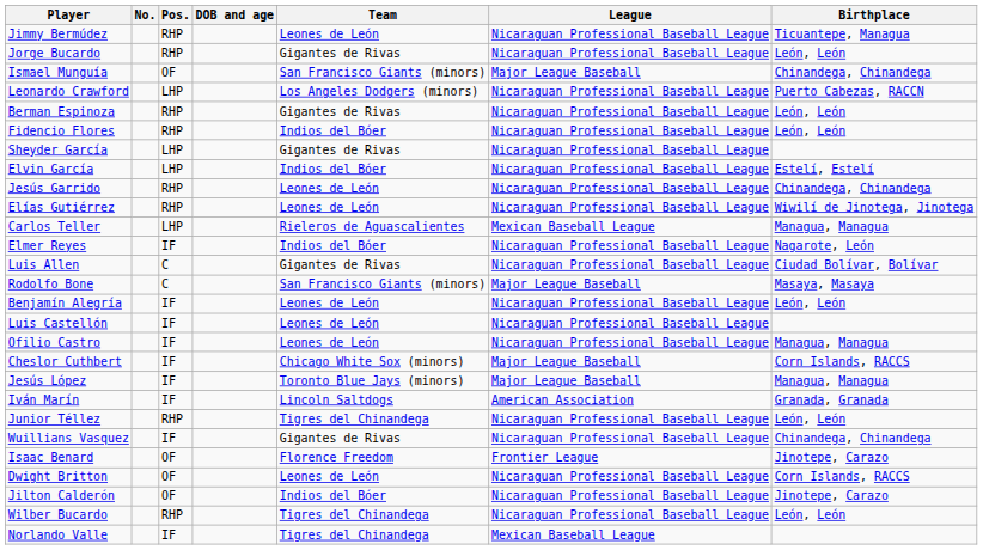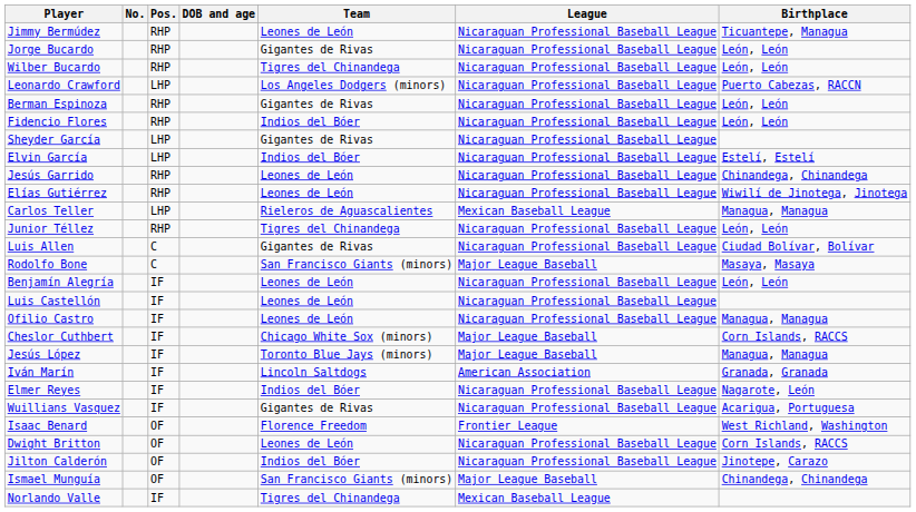 <table class="wikitable sortable" style="white-space:nowrap;">
 <tr>
 <th>Player</th>
 <th>No.</th>
 <th>Pos.</th>
 <th>DOB and age</th>
 <th>Team</th>
 <th>League</th>
 <th>Birthplace</th>
 </tr>
 <tr>
 <td><a href='#'>Jimmy Bermúdez</a></td>
 <td></td>
 <td>RHP</td>
 <td></td>
 <td> <a href='#'>Leones de León</a></td>
 <td><a href='#'>Nicaraguan Professional Baseball League</a></td>
 <td> <a href='#'>Ticuantepe</a>, <a href='#'>Managua</a></td>
 </tr>
 <tr>
 <td><a href='#'>Jorge Bucardo</a></td>
 <td></td>
 <td>RHP</td>
 <td></td>
 <td> Gigantes de Rivas</td>
 <td><a href='#'>Nicaraguan Professional Baseball League</a></td>
 <td> <a href='#'>León</a>, <a href='#'>León</a></td>
 </tr>
 <tr>
-<td><a href='#'>Ismael Munguía</a></td>
+<td><a href='#'>Wilber Bucardo</a></td>
 <td></td>
-<td>OF</td>
+<td>RHP</td>
 <td></td>
-<td> <a href='#'>San Francisco Giants</a> (minors)</td>
-<td><a href='#'>Major League Baseball</a></td>
-<td> <a href='#'>Chinandega</a>, <a href='#'>Chinandega</a></td>
+<td> <a href='#'>Tigres del Chinandega</a></td>
+<td><a href='#'>Nicaraguan Professional Baseball League</a></td>
+<td> <a href='#'>León</a>, <a href='#'>León</a></td>
 </tr>
 <tr>
 <td><a href='#'>Leonardo Crawford</a></td>
 <td></td>
 <td>LHP</td>
 <td></td>
 <td> <a href='#'>Los Angeles Dodgers</a> (minors)</td>
 <td><a href='#'>Nicaraguan Professional Baseball League</a></td>
 <td> <a href='#'>Puerto Cabezas</a>, <a href='#'>RACCN</a></td>
 </tr>
 <tr>
 <td><a href='#'>Berman Espinoza</a></td>
 <td></td>
 <td>RHP</td>
 <td></td>
 <td> Gigantes de Rivas</td>
 <td><a href='#'>Nicaraguan Professional Baseball League</a></td>
 <td> <a href='#'>León</a>, <a href='#'>León</a></td>
 </tr>
 <tr>
 <td><a href='#'>Fidencio Flores</a></td>
 <td></td>
 <td>RHP</td>
 <td></td>
 <td> <a href='#'>Indios del Bóer</a></td>
 <td><a href='#'>Nicaraguan Professional Baseball League</a></td>
 <td> <a href='#'>León</a>, <a href='#'>León</a></td>
 </tr>
 <tr>
 <td><a href='#'>Sheyder García</a></td>
 <td></td>
 <td>LHP</td>
 <td></td>
 <td> Gigantes de Rivas</td>
 <td><a href='#'>Nicaraguan Professional Baseball League</a></td>
 <td></td>
 </tr>
 <tr>
 <td><a href='#'>Elvin García</a></td>
 <td></td>
 <td>LHP</td>
 <td></td>
 <td> <a href='#'>Indios del Bóer</a></td>
 <td><a href='#'>Nicaraguan Professional Baseball League</a></td>
 <td> <a href='#'>Estelí</a>, <a href='#'>Estelí</a></td>
 </tr>
 <tr>
 <td><a href='#'>Jesús Garrido</a></td>
 <td></td>
 <td>RHP</td>
 <td></td>
 <td> <a href='#'>Leones de León</a></td>
 <td><a href='#'>Nicaraguan Professional Baseball League</a></td>
 <td> <a href='#'>Chinandega</a>, <a href='#'>Chinandega</a></td>
 </tr>
 <tr>
 <td><a href='#'>Elías Gutiérrez</a></td>
 <td></td>
 <td>RHP</td>
 <td></td>
 <td> <a href='#'>Leones de León</a></td>
 <td><a href='#'>Nicaraguan Professional Baseball League</a></td>
 <td> <a href='#'>Wiwilí de Jinotega</a>, <a href='#'>Jinotega</a></td>
 </tr>
 <tr>
 <td><a href='#'>Carlos Teller</a></td>
 <td></td>
 <td>LHP</td>
 <td></td>
 <td> <a href='#'>Rieleros de Aguascalientes</a></td>
 <td><a href='#'>Mexican Baseball League</a></td>
 <td> <a href='#'>Managua</a>, <a href='#'>Managua</a></td>
 </tr>
 <tr>
-<td><a href='#'>Elmer Reyes</a></td>
+<td><a href='#'>Junior Téllez</a></td>
 <td></td>
-<td>IF</td>
+<td>RHP</td>
 <td></td>
-<td> <a href='#'>Indios del Bóer</a></td>
+<td> <a href='#'>Tigres del Chinandega</a></td>
 <td><a href='#'>Nicaraguan Professional Baseball League</a></td>
-<td> <a href='#'>Nagarote</a>, <a href='#'>León</a></td>
+<td> <a href='#'>León</a>, <a href='#'>León</a></td>
 </tr>
 <tr>
 <td><a href='#'>Luis Allen</a></td>
 <td></td>
 <td>C</td>
 <td></td>
 <td> Gigantes de Rivas</td>
 <td><a href='#'>Nicaraguan Professional Baseball League</a></td>
 <td> <a href='#'>Ciudad Bolívar</a>, <a href='#'>Bolívar</a></td>
 </tr>
 <tr>
 <td><a href='#'>Rodolfo Bone</a></td>
 <td></td>
 <td>C</td>
 <td></td>
 <td> <a href='#'>San Francisco Giants</a> (minors)</td>
 <td><a href='#'>Major League Baseball</a></td>
 <td> <a href='#'>Masaya</a>, <a href='#'>Masaya</a></td>
 </tr>
 <tr>
 <td><a href='#'>Benjamín Alegría</a></td>
 <td></td>
 <td>IF</td>
 <td></td>
 <td> <a href='#'>Leones de León</a></td>
 <td><a href='#'>Nicaraguan Professional Baseball League</a></td>
 <td> <a href='#'>León</a>, <a href='#'>León</a></td>
 </tr>
 <tr>
 <td><a href='#'>Luis Castellón</a></td>
 <td></td>
 <td>IF</td>
 <td></td>
 <td> <a href='#'>Leones de León</a></td>
 <td><a href='#'>Nicaraguan Professional Baseball League</a></td>
 <td></td>
 </tr>
 <tr>
 <td><a href='#'>Ofilio Castro</a></td>
 <td></td>
 <td>IF</td>
 <td></td>
 <td> <a href='#'>Leones de León</a></td>
 <td><a href='#'>Nicaraguan Professional Baseball League</a></td>
 <td> <a href='#'>Managua</a>, <a href='#'>Managua</a></td>
 </tr>
 <tr>
 <td><a href='#'>Cheslor Cuthbert</a></td>
 <td></td>
 <td>IF</td>
 <td></td>
 <td> <a href='#'>Chicago White Sox</a> (minors)</td>
 <td><a href='#'>Major League Baseball</a></td>
 <td> <a href='#'>Corn Islands</a>, <a href='#'>RACCS</a></td>
 </tr>
 <tr>
 <td><a href='#'>Jesús López</a></td>
 <td></td>
 <td>IF</td>
 <td></td>
 <td> <a href='#'>Toronto Blue Jays</a> (minors)</td>
 <td><a href='#'>Major League Baseball</a></td>
 <td> <a href='#'>Managua</a>, <a href='#'>Managua</a></td>
 </tr>
 <tr>
 <td><a href='#'>Iván Marín</a></td>
 <td></td>
 <td>IF</td>
 <td></td>
 <td> <a href='#'>Lincoln Saltdogs</a></td>
 <td><a href='#'>American Association</a></td>
 <td> <a href='#'>Granada</a>, <a href='#'>Granada</a></td>
 </tr>
 <tr>
-<td><a href='#'>Junior Téllez</a></td>
+<td><a href='#'>Elmer Reyes</a></td>
 <td></td>
-<td>RHP</td>
+<td>IF</td>
 <td></td>
-<td> <a href='#'>Tigres del Chinandega</a></td>
+<td> <a href='#'>Indios del Bóer</a></td>
 <td><a href='#'>Nicaraguan Professional Baseball League</a></td>
-<td> <a href='#'>León</a>, <a href='#'>León</a></td>
+<td> <a href='#'>Nagarote</a>, <a href='#'>León</a></td>
 </tr>
 <tr>
 <td><a href='#'>Wuillians Vasquez</a></td>
 <td></td>
 <td>IF</td>
 <td></td>
 <td> Gigantes de Rivas</td>
 <td><a href='#'>Nicaraguan Professional Baseball League</a></td>
-<td> <a href='#'>Chinandega</a>, <a href='#'>Chinandega</a></td>
+<td> <a href='#'>Acarigua</a>, <a href='#'>Portuguesa</a></td>
 </tr>
 <tr>
 <td><a href='#'>Isaac Benard</a></td>
 <td></td>
 <td>OF</td>
 <td></td>
 <td> <a href='#'>Florence Freedom</a></td>
 <td><a href='#'>Frontier League</a></td>
-<td> <a href='#'>Jinotepe</a>, <a href='#'>Carazo</a></td>
+<td> <a href='#'>West Richland</a>, <a href='#'>Washington</a></td>
 </tr>
 <tr>
 <td><a href='#'>Dwight Britton</a></td>
 <td></td>
 <td>OF</td>
 <td></td>
 <td> <a href='#'>Leones de León</a></td>
 <td><a href='#'>Nicaraguan Professional Baseball League</a></td>
 <td> <a href='#'>Corn Islands</a>, <a href='#'>RACCS</a></td>
 </tr>
 <tr>
 <td><a href='#'>Jilton Calderón</a></td>
 <td></td>
 <td>OF</td>
 <td></td>
 <td> <a href='#'>Indios del Bóer</a></td>
 <td><a href='#'>Nicaraguan Professional Baseball League</a></td>
 <td> <a href='#'>Jinotepe</a>, <a href='#'>Carazo</a></td>
 </tr>
 <tr>
-<td><a href='#'>Wilber Bucardo</a></td>
+<td><a href='#'>Ismael Munguía</a></td>
 <td></td>
-<td>RHP</td>
+<td>OF</td>
 <td></td>
-<td> <a href='#'>Tigres del Chinandega</a></td>
-<td><a href='#'>Nicaraguan Professional Baseball League</a></td>
-<td> <a href='#'>León</a>, <a href='#'>León</a></td>
+<td> <a href='#'>San Francisco Giants</a> (minors)</td>
+<td><a href='#'>Major League Baseball</a></td>
+<td> <a href='#'>Chinandega</a>, <a href='#'>Chinandega</a></td>
 </tr>
 <tr>
 <td><a href='#'>Norlando Valle</a></td>
 <td></td>
 <td>IF</td>
 <td></td>
 <td> <a href='#'>Tigres del Chinandega</a></td>
 <td><a href='#'>Mexican Baseball League</a></td>
 <td></td>
 </tr>
 </table>
